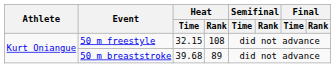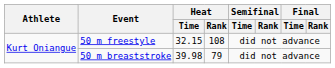 <table class=wikitable style="font-size:90%">
 <tr>
 <th rowspan="2">Athlete</th>
 <th rowspan="2">Event</th>
 <th colspan="2">Heat</th>
 <th colspan="2">Semifinal</th>
 <th colspan="2">Final</th>
 </tr>
 <tr style="font-size:95%">
 <th>Time</th>
 <th>Rank</th>
 <th>Time</th>
 <th>Rank</th>
 <th>Time</th>
 <th>Rank</th>
 </tr>
 <tr align=center>
 <td align=left rowspan=2><a href='#'>Kurt Oniangue</a></td>
 <td align=left><a href='#'>50 m freestyle</a></td>
 <td>32.15</td>
 <td>108</td>
 <td colspan=4>did not advance</td>
 </tr>
 <tr align=center>
 <td align=left><a href='#'>50 m breaststroke</a></td>
-<td>39.68</td>
-<td>89</td>
+<td>39.98</td>
+<td>79</td>
 <td colspan=4>did not advance</td>
 </tr>
 </table>
